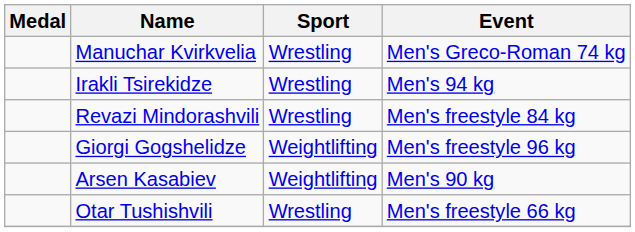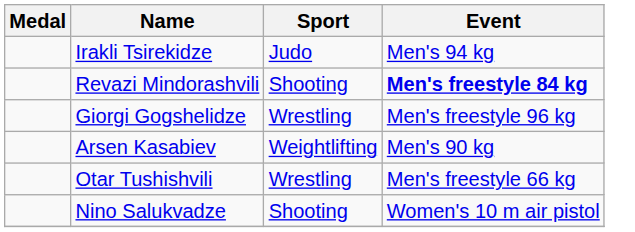 <table class="wikitable sortable" style="font-size:95%">
 <tr>
 <th>Medal</th>
 <th>Name</th>
 <th>Sport</th>
 <th>Event</th>
 </tr>
 <tr>
 <td></td>
-<td><a href='#'>Manuchar Kvirkvelia</a></td>
-<td><a href='#'>Wrestling</a></td>
-<td><a href='#'>Men's Greco-Roman 74 kg</a></td>
-</tr>
-<tr>
-<td></td>
 <td><a href='#'>Irakli Tsirekidze</a></td>
-<td><a href='#'>Wrestling</a></td>
+<td><a href='#'>Judo</a></td>
 <td><a href='#'>Men's 94 kg</a></td>
 </tr>
 <tr>
 <td></td>
 <td><a href='#'>Revazi Mindorashvili</a></td>
-<td><a href='#'>Wrestling</a></td>
-<td><a href='#'>Men's freestyle 84 kg</a></td>
+<td><a href='#'>Shooting</a></td>
+<td><strong><a href='#'>Men's freestyle 84 kg</a></strong></td>
 </tr>
 <tr>
 <td></td>
 <td><a href='#'>Giorgi Gogshelidze</a></td>
-<td><a href='#'>Weightlifting</a></td>
+<td><a href='#'>Wrestling</a></td>
 <td><a href='#'>Men's freestyle 96 kg</a></td>
 </tr>
 <tr>
 <td></td>
 <td><a href='#'>Arsen Kasabiev</a></td>
 <td><a href='#'>Weightlifting</a></td>
 <td><a href='#'>Men's 90 kg</a></td>
 </tr>
 <tr>
 <td></td>
 <td><a href='#'>Otar Tushishvili</a></td>
 <td><a href='#'>Wrestling</a></td>
 <td><a href='#'>Men's freestyle 66 kg</a></td>
 </tr>
 <tr>
+<td></td>
+<td><a href='#'>Nino Salukvadze</a></td>
+<td><a href='#'>Shooting</a></td>
+<td><a href='#'>Women's 10 m air pistol</a></td>
+</tr>
+<tr>
 </tr>
 </table>
